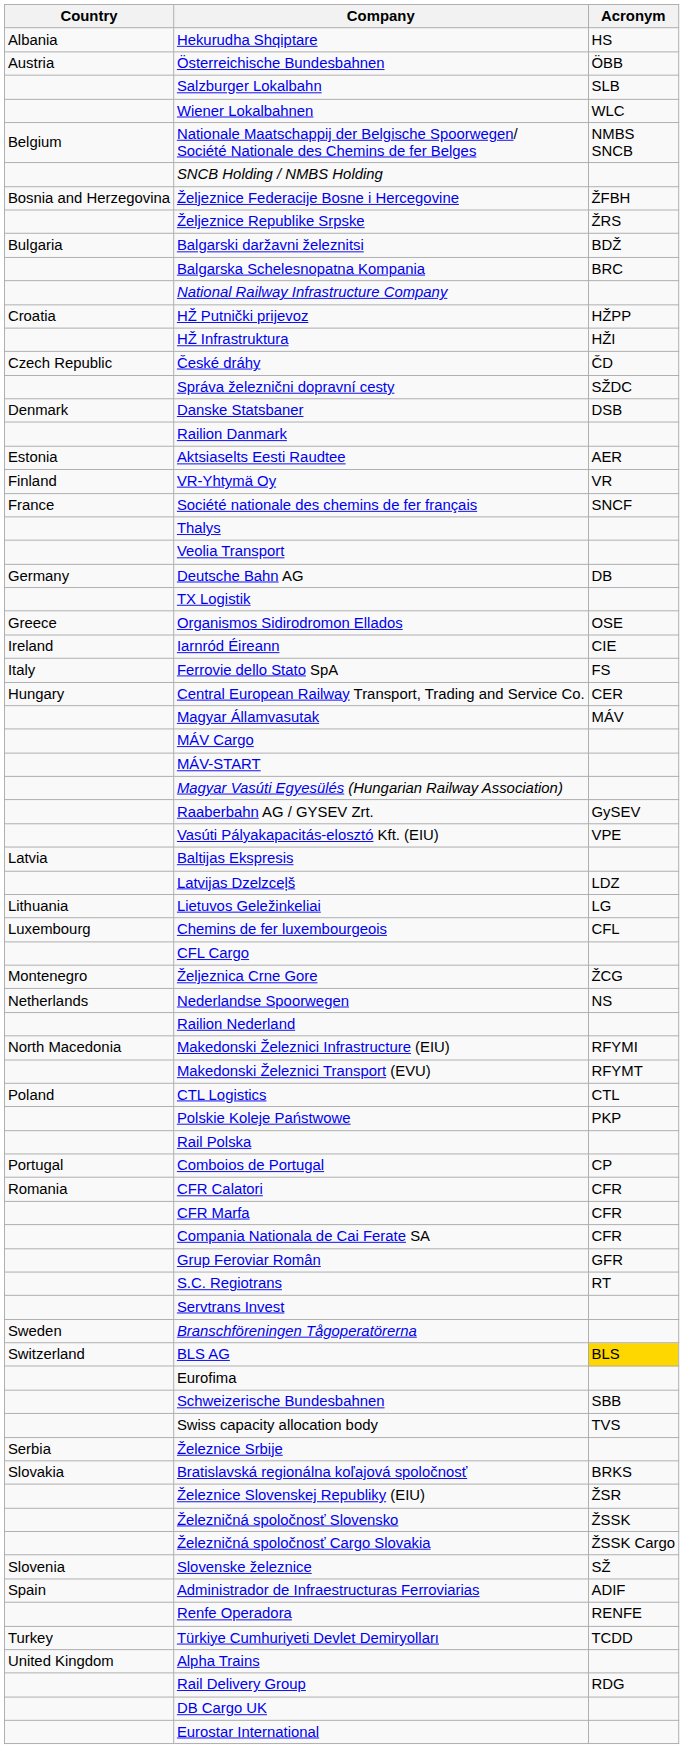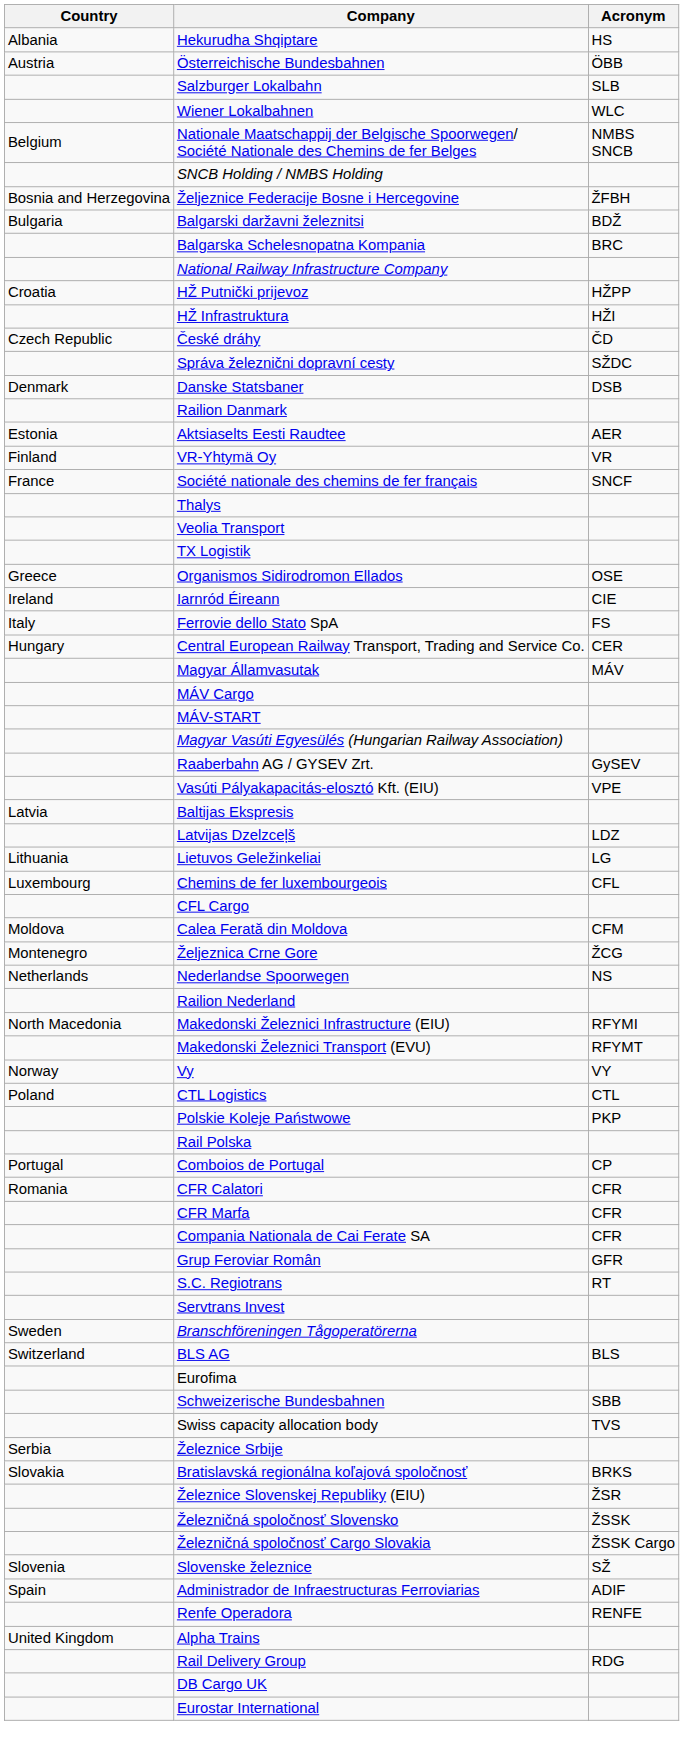 <table class="wikitable">
 <tr class="hintergrundfarbe5">
 <th>Country</th>
 <th>Company</th>
 <th>Acronym</th>
 </tr>
 <tr>
 <td>Albania</td>
 <td><a href='#'>Hekurudha Shqiptare</a></td>
 <td>HS</td>
 </tr>
 <tr>
 <td>Austria</td>
 <td><a href='#'>Österreichische Bundesbahnen</a></td>
 <td>ÖBB</td>
 </tr>
 <tr>
 <td></td>
 <td><a href='#'>Salzburger Lokalbahn</a></td>
 <td>SLB</td>
 </tr>
 <tr>
 <td></td>
 <td><a href='#'>Wiener Lokalbahnen</a></td>
 <td>WLC</td>
 </tr>
 <tr>
 <td>Belgium</td>
 <td><a href='#'>Nationale Maatschappij der Belgische Spoorwegen</a>/ <br> <a href='#'>Société Nationale des Chemins de fer Belges</a></td>
 <td>NMBS<br>SNCB</td>
 </tr>
 <tr>
 <td></td>
 <td><em>SNCB Holding / NMBS Holding</em></td>
 <td></td>
 </tr>
 <tr>
 <td>Bosnia and Herzegovina</td>
 <td><a href='#'>Željeznice Federacije Bosne i Hercegovine</a></td>
 <td>ŽFBH</td>
-</tr>
-<tr>
-<td></td>
-<td><a href='#'>Željeznice Republike Srpske</a></td>
-<td>ŽRS</td>
 </tr>
 <tr>
 <td>Bulgaria</td>
 <td><a href='#'>Balgarski daržavni železnitsi</a></td>
 <td>BDŽ</td>
 </tr>
 <tr>
 <td></td>
 <td><a href='#'>Balgarska Schelesnopatna Kompania</a></td>
 <td>BRC</td>
 </tr>
 <tr>
 <td></td>
 <td><em><a href='#'>National Railway Infrastructure Company</a> </em></td>
 <td></td>
 </tr>
 <tr>
 <td>Croatia</td>
 <td><a href='#'>HŽ Putnički prijevoz</a></td>
 <td>HŽPP</td>
 </tr>
 <tr>
 <td></td>
 <td><a href='#'>HŽ Infrastruktura</a></td>
 <td>HŽI</td>
 </tr>
 <tr>
 <td>Czech Republic</td>
 <td><a href='#'>České dráhy</a></td>
 <td>ČD</td>
 </tr>
 <tr>
 <td></td>
 <td><a href='#'>Správa železnični dopravní cesty</a></td>
 <td>SŽDC</td>
 </tr>
 <tr>
 <td>Denmark</td>
 <td><a href='#'>Danske Statsbaner</a></td>
 <td>DSB</td>
 </tr>
 <tr>
 <td></td>
 <td><a href='#'>Railion Danmark</a></td>
 </tr>
 <tr>
 <td>Estonia</td>
 <td><a href='#'>Aktsiaselts Eesti Raudtee</a></td>
 <td>AER</td>
 </tr>
 <tr>
 <td>Finland</td>
 <td><a href='#'>VR-Yhtymä Oy</a></td>
 <td>VR</td>
 </tr>
 <tr>
 <td>France</td>
 <td><a href='#'>Société nationale des chemins de fer français</a></td>
 <td>SNCF</td>
 </tr>
 <tr>
 <td></td>
 <td><a href='#'>Thalys</a></td>
 <td></td>
 </tr>
 <tr>
 <td></td>
 <td><a href='#'>Veolia Transport</a></td>
 <td></td>
-</tr>
-<tr>
-<td>Germany</td>
-<td><a href='#'>Deutsche Bahn</a> AG</td>
-<td>DB</td>
 </tr>
 <tr>
 <td></td>
 <td><a href='#'>TX Logistik</a></td>
 <td></td>
 </tr>
 <tr>
 <td>Greece</td>
 <td><a href='#'>Organismos Sidirodromon Ellados</a></td>
 <td>OSE</td>
 </tr>
 <tr>
 <td>Ireland</td>
 <td><a href='#'>Iarnród Éireann</a></td>
 <td>CIE</td>
 </tr>
 <tr>
 <td>Italy</td>
 <td><a href='#'>Ferrovie dello Stato</a> SpA</td>
 <td>FS</td>
 </tr>
 <tr>
 <td>Hungary</td>
 <td><a href='#'>Central European Railway</a> Transport, Trading and Service Co.</td>
 <td>CER</td>
 </tr>
 <tr>
 <td></td>
 <td><a href='#'>Magyar Államvasutak</a></td>
 <td>MÁV</td>
 </tr>
 <tr>
 <td></td>
 <td><a href='#'>MÁV Cargo</a></td>
 <td></td>
 </tr>
 <tr>
 <td></td>
 <td><a href='#'>MÁV-START</a></td>
 <td></td>
 </tr>
 <tr>
 <td></td>
 <td><em><a href='#'>Magyar Vasúti Egyesülés</a> (Hungarian Railway Association)</em></td>
 </tr>
 <tr>
 <td></td>
 <td><a href='#'>Raaberbahn</a> AG / GYSEV Zrt.</td>
 <td>GySEV</td>
 </tr>
 <tr>
 <td></td>
 <td><a href='#'>Vasúti Pályakapacitás-elosztó</a> Kft. (EIU)</td>
 <td>VPE</td>
 </tr>
 <tr>
 <td>Latvia</td>
 <td><a href='#'>Baltijas Ekspresis</a></td>
 <td></td>
 </tr>
 <tr>
 <td></td>
 <td><a href='#'>Latvijas Dzelzceļš</a></td>
 <td>LDZ</td>
 </tr>
 <tr>
 <td>Lithuania</td>
 <td><a href='#'>Lietuvos Geležinkeliai</a></td>
 <td>LG</td>
 </tr>
 <tr>
 <td>Luxembourg</td>
 <td><a href='#'>Chemins de fer luxembourgeois</a></td>
 <td>CFL</td>
 </tr>
 <tr>
 <td></td>
 <td><a href='#'>CFL Cargo</a></td>
 <td></td>
 </tr>
 <tr>
+<td>Moldova</td>
+<td><a href='#'>Calea Ferată din Moldova</a></td>
+<td>CFM</td>
+</tr>
+<tr>
 <td>Montenegro</td>
 <td><a href='#'>Željeznica Crne Gore</a></td>
 <td>ŽCG</td>
 </tr>
 <tr>
 <td>Netherlands</td>
 <td><a href='#'>Nederlandse Spoorwegen</a></td>
 <td>NS</td>
 </tr>
 <tr>
 <td></td>
 <td><a href='#'>Railion Nederland</a></td>
 <td></td>
 </tr>
 <tr>
 <td>North Macedonia</td>
 <td><a href='#'>Makedonski Železnici Infrastructure</a> (EIU)</td>
 <td>RFYMI</td>
 </tr>
 <tr>
 <td></td>
 <td><a href='#'>Makedonski Železnici Transport</a> (EVU)</td>
 <td>RFYMT</td>
+</tr>
+<tr>
+<td>Norway</td>
+<td><a href='#'>Vy</a></td>
+<td>VY</td>
 </tr>
 <tr>
 <td>Poland</td>
 <td><a href='#'>CTL Logistics</a></td>
 <td>CTL</td>
 </tr>
 <tr>
 <td></td>
 <td><a href='#'>Polskie Koleje Państwowe</a></td>
 <td>PKP</td>
 </tr>
 <tr>
 <td></td>
 <td><a href='#'>Rail Polska</a></td>
 <td></td>
 </tr>
 <tr>
 <td>Portugal</td>
 <td><a href='#'>Comboios de Portugal</a></td>
 <td>CP</td>
 </tr>
 <tr>
 <td>Romania</td>
 <td><a href='#'>CFR Calatori</a></td>
 <td>CFR</td>
 </tr>
 <tr>
 <td></td>
 <td><a href='#'>CFR Marfa</a></td>
 <td>CFR</td>
 </tr>
 <tr>
 <td></td>
 <td><a href='#'>Compania Nationala de Cai Ferate</a> SA</td>
 <td>CFR</td>
 </tr>
 <tr>
 <td></td>
 <td><a href='#'>Grup Feroviar Român</a></td>
 <td>GFR</td>
 </tr>
 <tr>
 <td></td>
 <td><a href='#'>S.C. Regiotrans</a></td>
 <td>RT</td>
 </tr>
 <tr>
 <td></td>
 <td><a href='#'>Servtrans Invest</a></td>
 <td></td>
 </tr>
 <tr>
 <td>Sweden</td>
 <td><em><a href='#'>Branschföreningen Tågoperatörerna</a></em></td>
 <td></td>
 </tr>
 <tr>
 <td>Switzerland</td>
 <td><a href='#'>BLS AG</a></td>
-<td style="background: gold;">BLS</td>
+<td>BLS</td>
 </tr>
 <tr>
 <td></td>
 <td>Eurofima</td>
 <td></td>
 </tr>
 <tr>
 <td></td>
 <td><a href='#'>Schweizerische Bundesbahnen</a></td>
 <td>SBB</td>
 </tr>
 <tr>
 <td></td>
 <td>Swiss capacity allocation body</td>
 <td>TVS</td>
 </tr>
 <tr>
 <td>Serbia</td>
 <td><a href='#'>Železnice Srbije</a></td>
 </tr>
 <tr>
 <td>Slovakia</td>
 <td><a href='#'>Bratislavská regionálna koľajová spoločnosť</a></td>
 <td>BRKS</td>
 </tr>
 <tr>
 <td></td>
 <td><a href='#'>Železnice Slovenskej Republiky</a> (EIU)</td>
 <td>ŽSR</td>
 </tr>
 <tr>
 <td></td>
 <td><a href='#'>Železničná spoločnosť Slovensko</a></td>
 <td>ŽSSK</td>
 </tr>
 <tr>
 <td></td>
 <td><a href='#'>Železničná spoločnosť Cargo Slovakia</a></td>
 <td>ŽSSK Cargo</td>
 </tr>
 <tr>
 <td>Slovenia</td>
 <td><a href='#'>Slovenske železnice</a></td>
 <td>SŽ</td>
 </tr>
 <tr>
 <td>Spain</td>
 <td><a href='#'>Administrador de Infraestructuras Ferroviarias</a></td>
 <td>ADIF</td>
 </tr>
 <tr>
 <td></td>
 <td><a href='#'>Renfe Operadora</a></td>
 <td>RENFE</td>
 </tr>
 <tr>
-<td>Turkey</td>
-<td><a href='#'>Türkiye Cumhuriyeti Devlet Demiryolları</a></td>
-<td>TCDD</td>
-</tr>
-<tr>
 <td>United Kingdom</td>
 <td><a href='#'>Alpha Trains</a></td>
 <td></td>
 </tr>
 <tr>
 <td></td>
 <td><a href='#'>Rail Delivery Group</a></td>
 <td>RDG</td>
 </tr>
 <tr>
 <td></td>
 <td><a href='#'>DB Cargo UK</a></td>
 <td></td>
 </tr>
 <tr>
 <td></td>
 <td><a href='#'>Eurostar International</a></td>
 <td></td>
 </tr>
 </table>
